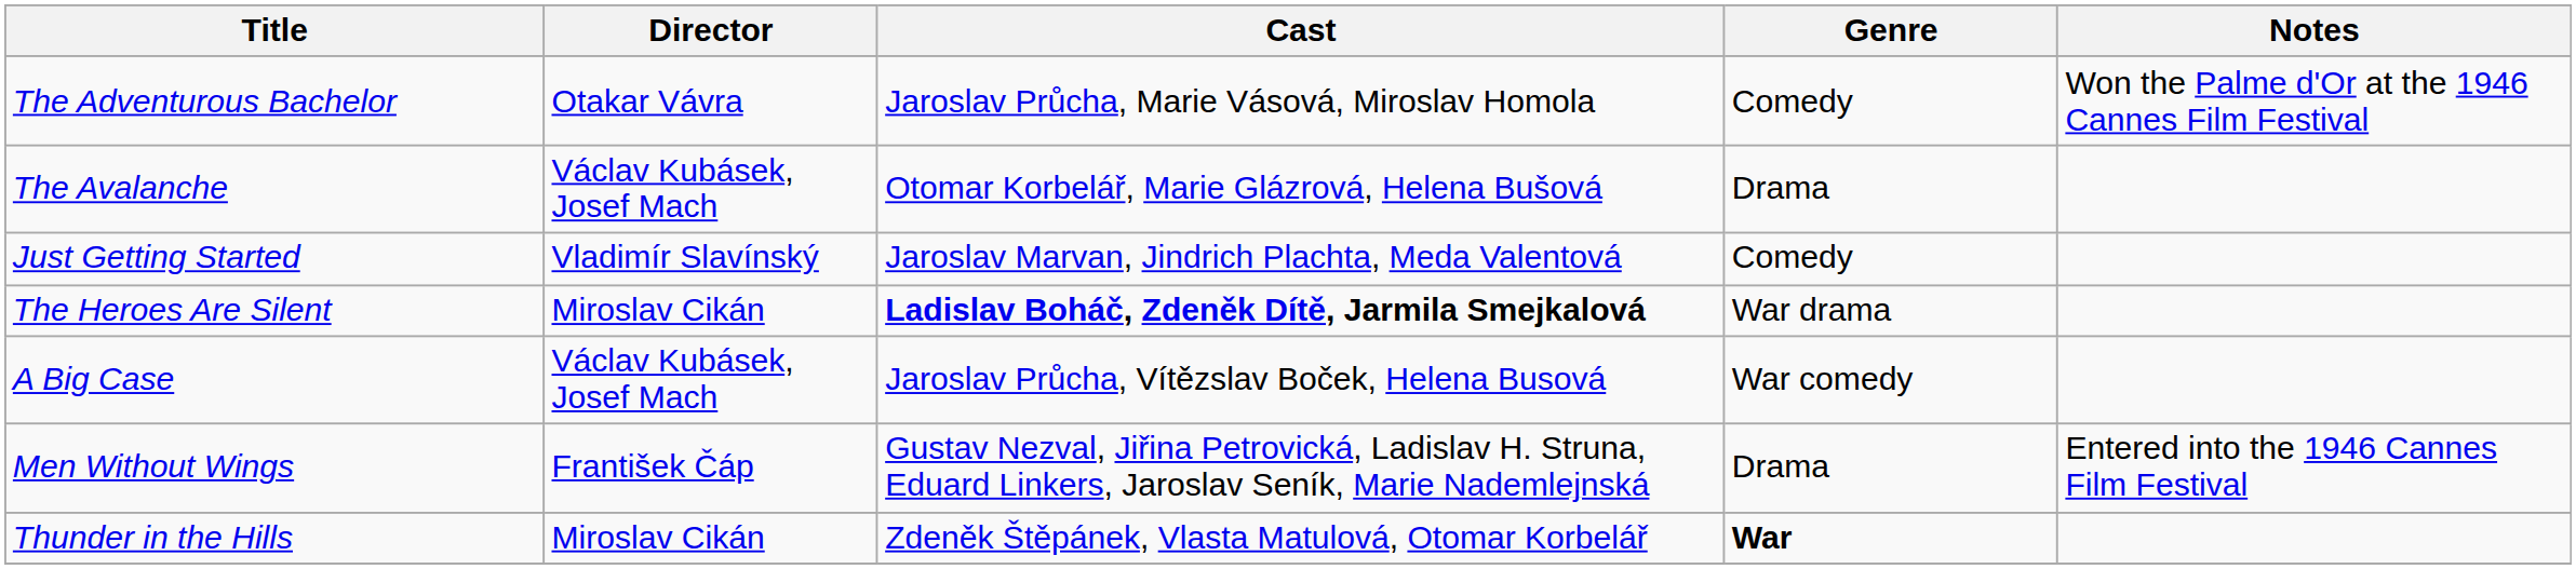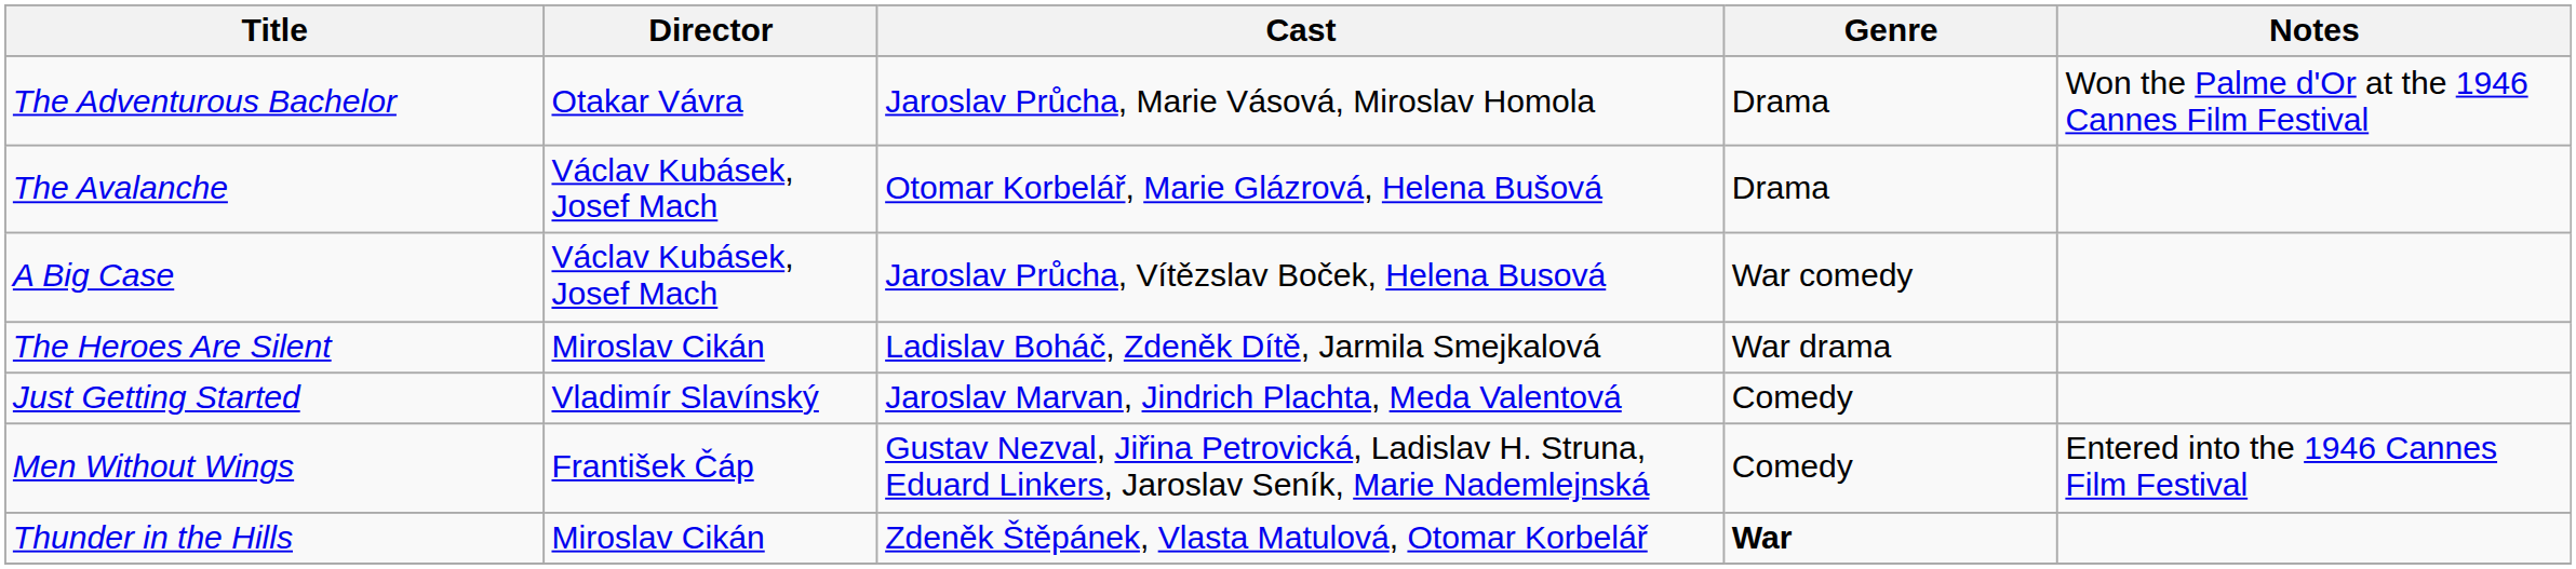 <table class="wikitable" style="width:100%;">
 <tr>
 <th style="width:21%;">Title</th>
 <th style="width:13%;">Director</th>
 <th style="width:33%;">Cast</th>
 <th style="width:13%;">Genre</th>
 <th style="width:20%;">Notes</th>
 </tr>
 <tr>
 <td><em><a href='#'>The Adventurous Bachelor</a></em></td>
 <td><a href='#'>Otakar Vávra</a></td>
 <td><a href='#'>Jaroslav Průcha</a>, Marie Vásová, Miroslav Homola</td>
-<td>Comedy</td>
+<td>Drama</td>
 <td>Won the <a href='#'>Palme d'Or</a> at the <a href='#'>1946 Cannes Film Festival</a></td>
 </tr>
 <tr>
 <td><em><a href='#'>The Avalanche</a></em></td>
 <td><a href='#'>Václav Kubásek</a>, <a href='#'>Josef Mach</a></td>
 <td><a href='#'>Otomar Korbelář</a>, <a href='#'>Marie Glázrová</a>, <a href='#'>Helena Bušová</a></td>
 <td>Drama</td>
 <td></td>
 </tr>
 <tr>
+<td><em><a href='#'>A Big Case</a></em></td>
+<td><a href='#'>Václav Kubásek</a>, <a href='#'>Josef Mach</a></td>
+<td><a href='#'>Jaroslav Průcha</a>, Vítězslav Boček, <a href='#'>Helena Busová</a></td>
+<td>War comedy</td>
+<td></td>
+</tr>
+<tr>
+<td><em><a href='#'>The Heroes Are Silent</a></em></td>
+<td><a href='#'>Miroslav Cikán</a></td>
+<td><a href='#'>Ladislav Boháč</a>, <a href='#'>Zdeněk Dítě</a>, Jarmila Smejkalová</td>
+<td>War drama</td>
+<td></td>
+</tr>
+<tr>
 <td><em><a href='#'>Just Getting Started</a></em></td>
 <td><a href='#'>Vladimír Slavínský</a></td>
 <td><a href='#'>Jaroslav Marvan</a>, <a href='#'>Jindrich Plachta</a>, <a href='#'>Meda Valentová</a></td>
 <td>Comedy</td>
 <td></td>
 </tr>
 <tr>
-<td><em><a href='#'>The Heroes Are Silent</a></em></td>
-<td><a href='#'>Miroslav Cikán</a></td>
-<td><strong><a href='#'>Ladislav Boháč</a>, <a href='#'>Zdeněk Dítě</a>, Jarmila Smejkalová</strong></td>
-<td>War drama</td>
-<td></td>
-</tr>
-<tr>
-<td><em><a href='#'>A Big Case</a></em></td>
-<td><a href='#'>Václav Kubásek</a>, <a href='#'>Josef Mach</a></td>
-<td><a href='#'>Jaroslav Průcha</a>, Vítězslav Boček, <a href='#'>Helena Busová</a></td>
-<td>War comedy</td>
-<td></td>
-</tr>
-<tr>
 <td><em><a href='#'>Men Without Wings</a></em></td>
 <td><a href='#'>František Čáp</a></td>
 <td><a href='#'>Gustav Nezval</a>, <a href='#'>Jiřina Petrovická</a>, Ladislav H. Struna, <a href='#'>Eduard Linkers</a>, Jaroslav Seník, <a href='#'>Marie Nademlejnská</a></td>
-<td>Drama</td>
+<td>Comedy</td>
 <td>Entered into the <a href='#'>1946 Cannes Film Festival</a></td>
 </tr>
 <tr>
 <td><em><a href='#'>Thunder in the Hills</a></em></td>
 <td><a href='#'>Miroslav Cikán</a></td>
 <td><a href='#'>Zdeněk Štěpánek</a>, <a href='#'>Vlasta Matulová</a>, <a href='#'>Otomar Korbelář</a></td>
 <td><strong>War</strong></td>
 <td></td>
 </tr>
 <tr>
 </tr>
 </table>
